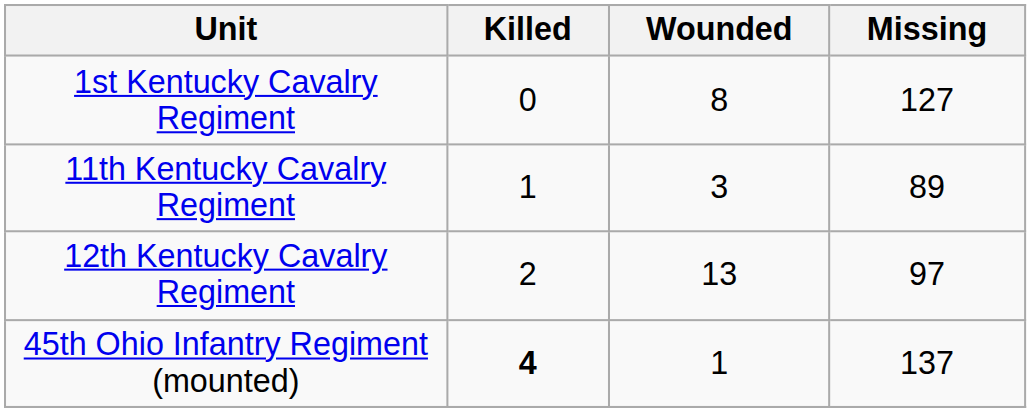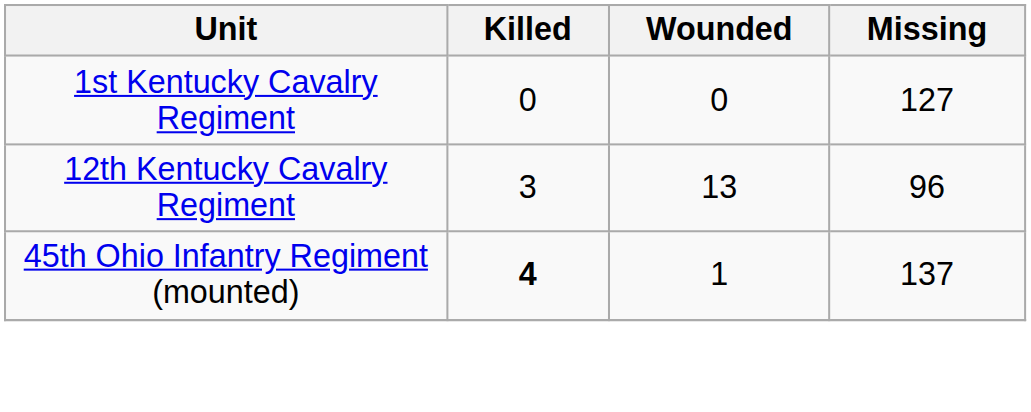 <table class="wikitable" style="text-align:center; width:40%;">
 <tr>
 <th width=22%>Unit</th>
 <th width=6%>Killed</th>
 <th width=6%>Wounded</th>
 <th width=6%>Missing</th>
 </tr>
 <tr>
 <td rowspan=1><a href='#'>1st Kentucky Cavalry Regiment</a></td>
 <td>0</td>
-<td>8</td>
+<td>0</td>
 <td>127</td>
 </tr>
 <tr>
-<td rowspan=1><a href='#'>11th Kentucky Cavalry Regiment</a></td>
-<td>1</td>
+<td rowspan=1><a href='#'>12th Kentucky Cavalry Regiment</a></td>
 <td>3</td>
-<td>89</td>
-</tr>
-<tr>
-<td rowspan=1><a href='#'>12th Kentucky Cavalry Regiment</a></td>
-<td>2</td>
 <td>13</td>
-<td>97</td>
+<td>96</td>
 </tr>
 <tr>
 <td rowspan=1><a href='#'>45th Ohio Infantry Regiment</a> (mounted)</td>
 <td><strong>4</strong></td>
 <td>1</td>
 <td>137</td>
 </tr>
 <tr>
 </tr>
 </table>
